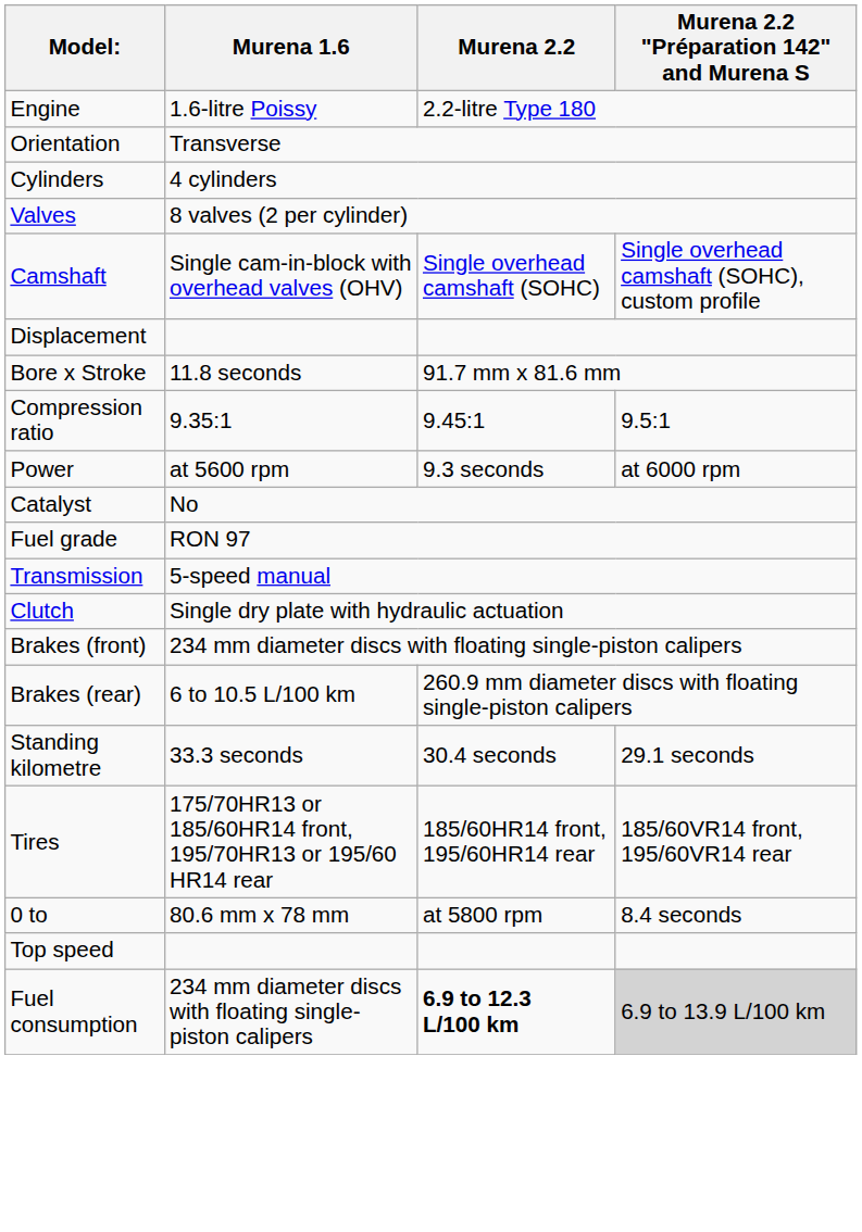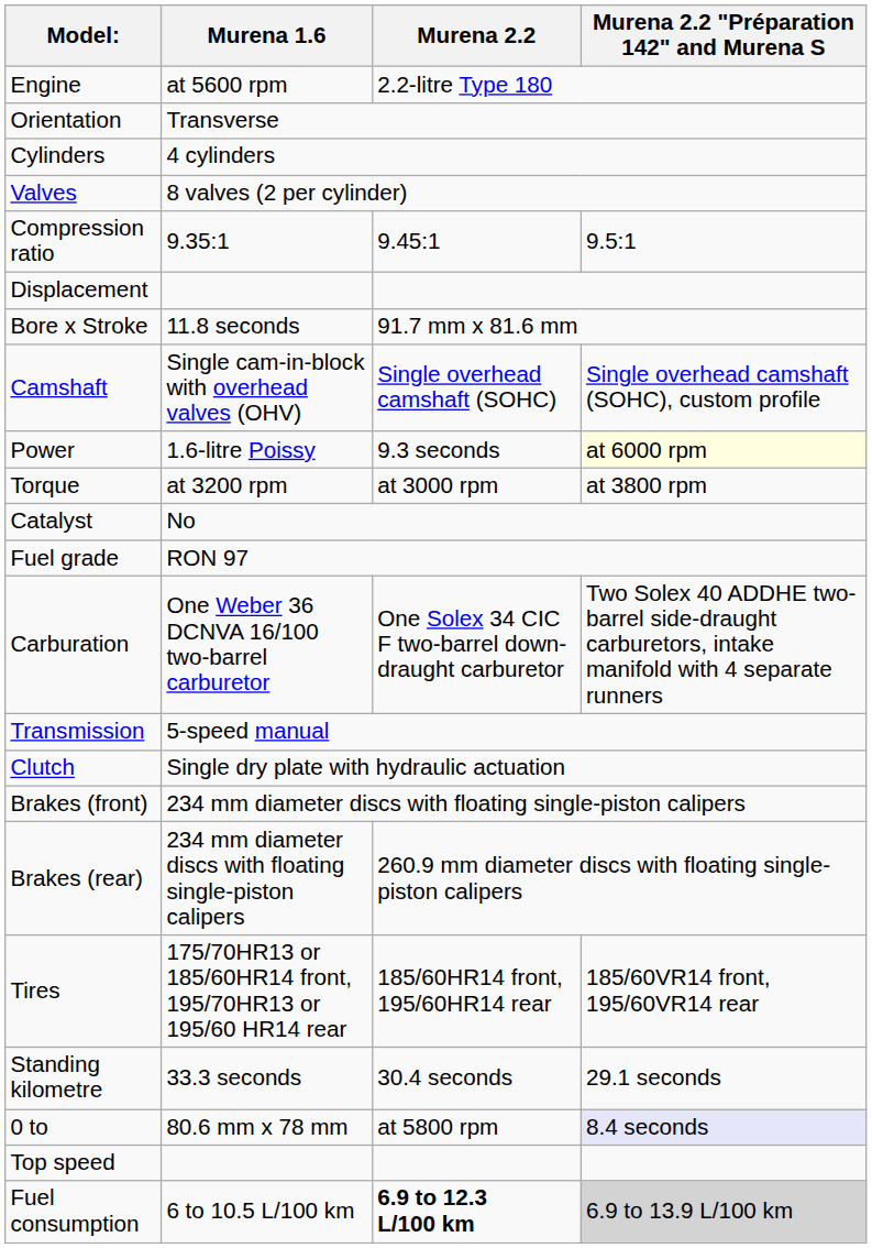 <table class="wikitable defaultcenter col1left">
 <tr>
 <th>Model:</th>
 <th>Murena 1.6</th>
 <th>Murena 2.2</th>
 <th>Murena 2.2 "Préparation 142" and Murena S</th>
 </tr>
 <tr>
 <td>Engine</td>
-<td>1.6-litre <a href='#'>Poissy</a></td>
+<td> at 5600 rpm</td>
 <td colspan="2">2.2-litre <a href='#'>Type 180</a></td>
 </tr>
 <tr>
 <td>Orientation</td>
 <td colspan="3">Transverse</td>
 </tr>
 <tr>
 <td>Cylinders</td>
 <td colspan="3">4 cylinders</td>
 </tr>
 <tr>
 <td><a href='#'>Valves</a></td>
 <td colspan="3">8 valves (2 per cylinder)</td>
 </tr>
 <tr>
-<td><a href='#'>Camshaft</a></td>
-<td>Single cam-in-block with <a href='#'>overhead valves</a> (OHV)</td>
-<td><a href='#'>Single overhead camshaft</a> (SOHC)</td>
-<td><a href='#'>Single overhead camshaft</a> (SOHC), custom profile</td>
+<td>Compression ratio</td>
+<td>9.35:1</td>
+<td>9.45:1</td>
+<td>9.5:1</td>
 </tr>
 <tr>
 <td>Displacement</td>
 <td></td>
 <td colspan="2"></td>
 </tr>
 <tr>
 <td>Bore x Stroke</td>
 <td>11.8 seconds</td>
 <td colspan="2">91.7 mm x 81.6 mm</td>
 </tr>
 <tr>
-<td>Compression ratio</td>
-<td>9.35:1</td>
-<td>9.45:1</td>
-<td>9.5:1</td>
+<td><a href='#'>Camshaft</a></td>
+<td>Single cam-in-block with <a href='#'>overhead valves</a> (OHV)</td>
+<td><a href='#'>Single overhead camshaft</a> (SOHC)</td>
+<td><a href='#'>Single overhead camshaft</a> (SOHC), custom profile</td>
 </tr>
 <tr>
 <td>Power</td>
-<td> at 5600 rpm</td>
+<td>1.6-litre <a href='#'>Poissy</a></td>
 <td>9.3 seconds</td>
-<td> at 6000 rpm</td>
+<td style="background: lightyellow;"> at 6000 rpm</td>
+</tr>
+<tr>
+<td>Torque</td>
+<td> at 3200 rpm</td>
+<td> at 3000 rpm</td>
+<td> at 3800 rpm</td>
 </tr>
 <tr>
 <td>Catalyst</td>
 <td colspan="3">No</td>
 </tr>
 <tr>
 <td>Fuel grade</td>
 <td colspan="3">RON 97</td>
+</tr>
+<tr>
+<td>Carburation</td>
+<td>One <a href='#'>Weber</a> 36 DCNVA 16/100 two-barrel <a href='#'>carburetor</a></td>
+<td>One <a href='#'>Solex</a> 34 CIC F two-barrel down-draught carburetor</td>
+<td>Two Solex 40 ADDHE two-barrel side-draught carburetors, intake manifold with 4 separate runners</td>
 </tr>
 <tr>
 <td><a href='#'>Transmission</a></td>
 <td colspan="3">5-speed <a href='#'>manual</a></td>
 </tr>
 <tr>
 <td><a href='#'>Clutch</a></td>
 <td colspan="3">Single dry plate with hydraulic actuation</td>
 </tr>
 <tr>
 <td>Brakes (front)</td>
 <td colspan="3">234 mm diameter discs with floating single-piston calipers</td>
 </tr>
 <tr>
 <td>Brakes (rear)</td>
-<td>6 to 10.5 L/100 km</td>
+<td>234 mm diameter discs with floating single-piston calipers</td>
 <td colspan="2">260.9 mm diameter discs with floating single-piston calipers</td>
+</tr>
+<tr>
+<td>Tires</td>
+<td>175/70HR13 or 185/60HR14 front,<br> 195/70HR13 or 195/60 HR14 rear</td>
+<td>185/60HR14 front, 195/60HR14 rear</td>
+<td>185/60VR14 front, 195/60VR14 rear</td>
 </tr>
 <tr>
 <td>Standing kilometre</td>
 <td>33.3 seconds</td>
 <td>30.4 seconds</td>
 <td>29.1 seconds</td>
 </tr>
 <tr>
-<td>Tires</td>
-<td>175/70HR13 or 185/60HR14 front,<br> 195/70HR13 or 195/60 HR14 rear</td>
-<td>185/60HR14 front, 195/60HR14 rear</td>
-<td>185/60VR14 front, 195/60VR14 rear</td>
-</tr>
-<tr>
 <td>0 to </td>
 <td>80.6 mm x 78 mm</td>
 <td> at 5800 rpm</td>
-<td>8.4 seconds</td>
+<td style="background: lavender;">8.4 seconds</td>
 </tr>
 <tr>
 <td>Top speed</td>
 <td></td>
 <td></td>
 <td></td>
 </tr>
 <tr>
 <td>Fuel consumption</td>
-<td>234 mm diameter discs with floating single-piston calipers</td>
+<td>6 to 10.5 L/100 km</td>
 <td><strong>6.9 to 12.3 L/100 km</strong></td>
 <td style="background: lightgrey;">6.9 to 13.9 L/100 km</td>
 </tr>
 </table>
